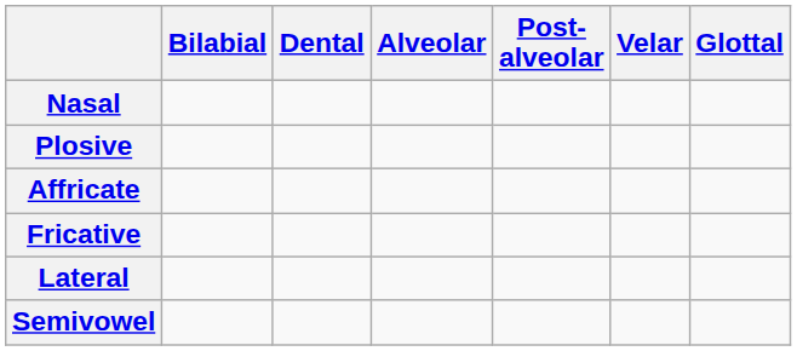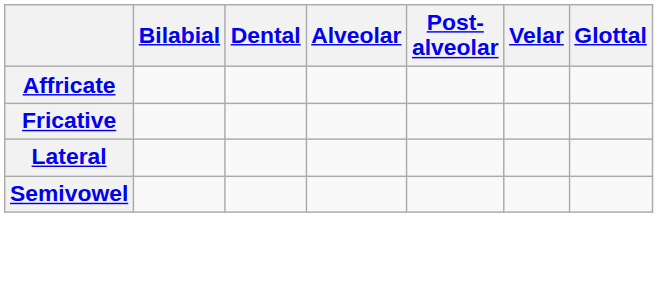 <table class="wikitable" style="text-align:center;">
 <tr>
 <th></th>
 <th><a href='#'>Bilabial</a></th>
 <th><a href='#'>Dental</a></th>
 <th><a href='#'>Alveolar</a></th>
 <th><a href='#'>Post-<br>alveolar</a></th>
 <th><a href='#'>Velar</a></th>
 <th><a href='#'>Glottal</a></th>
-</tr>
-<tr>
-<th><a href='#'>Nasal</a></th>
-<td></td>
-<td></td>
-<td></td>
-<td></td>
-<td></td>
-<td></td>
-</tr>
-<tr>
-<th><a href='#'>Plosive</a></th>
-<td></td>
-<td> </td>
-<td> </td>
-<td></td>
-<td></td>
-<td></td>
 </tr>
 <tr>
 <th><a href='#'>Affricate</a></th>
 <td></td>
 <td></td>
 <td></td>
 <td> </td>
 <td></td>
 <td></td>
 </tr>
 <tr>
 <th><a href='#'>Fricative</a></th>
 <td></td>
 <td></td>
 <td></td>
 <td> </td>
 <td></td>
 <td></td>
 </tr>
 <tr>
 <th><a href='#'>Lateral</a></th>
 <td></td>
 <td></td>
 <td></td>
 <td></td>
 <td></td>
 <td></td>
 </tr>
 <tr>
 <th><a href='#'>Semivowel</a></th>
 <td></td>
 <td></td>
 <td></td>
 <td></td>
 <td></td>
 <td></td>
 </tr>
 </table>
